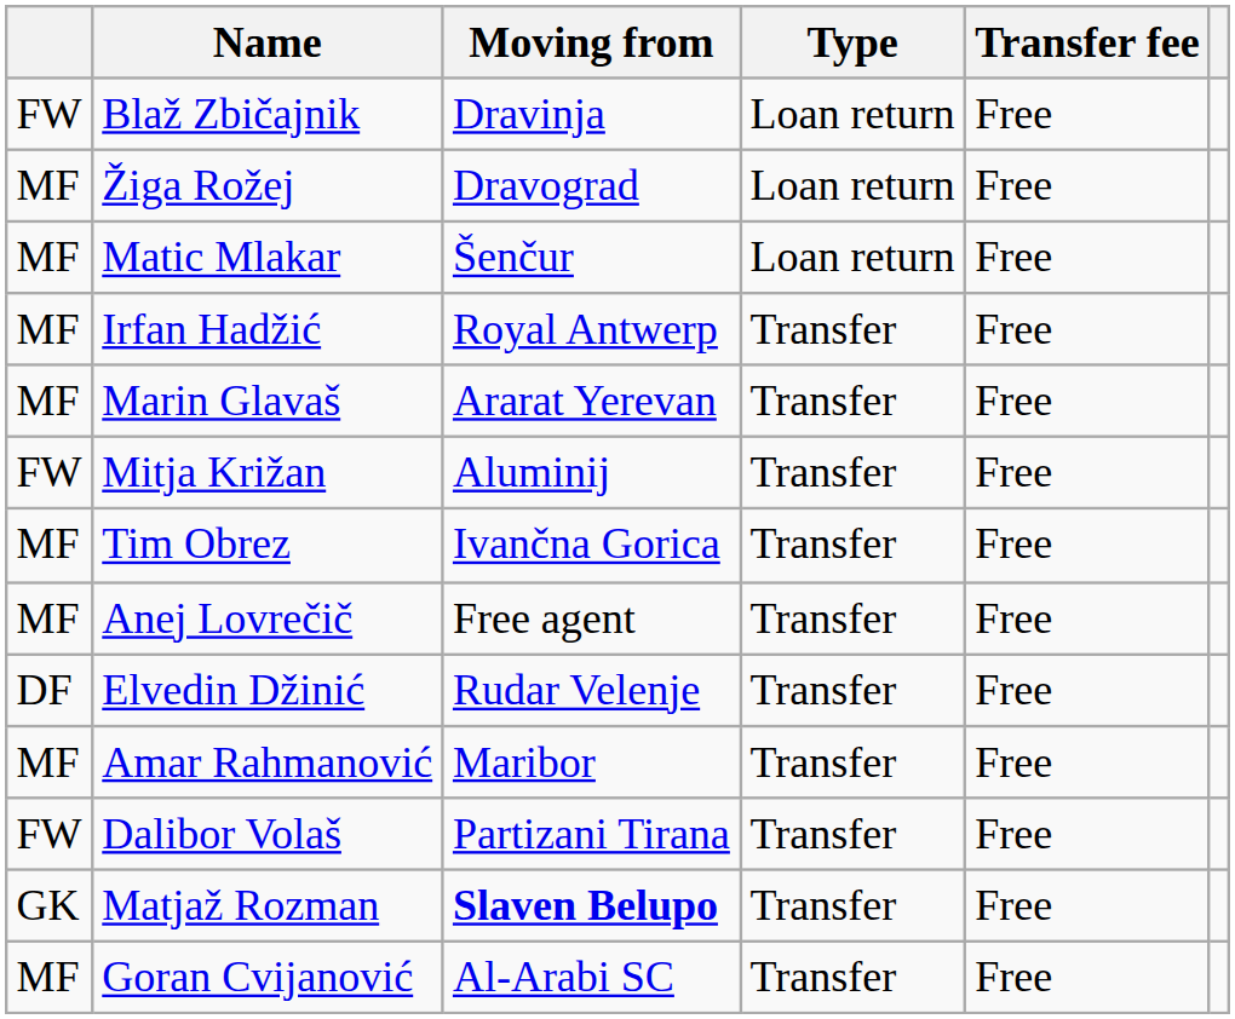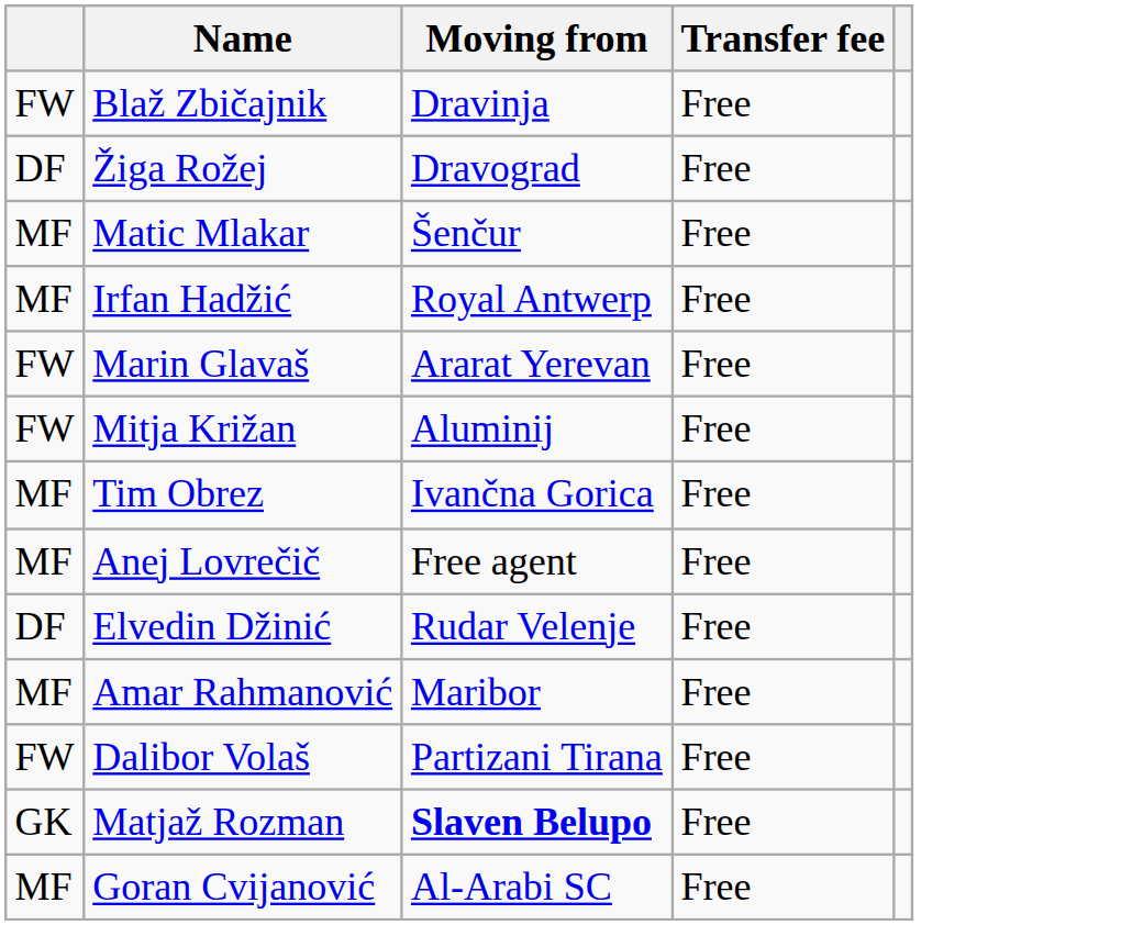 <table class="wikitable sortable" style="font-size:95%;">
 <tr>
 <th></th>
 <th>Name</th>
 <th>Moving from</th>
-<th>Type</th>
 <th>Transfer fee</th>
 <th></th>
 </tr>
 <tr>
 <td>FW</td>
 <td> <a href='#'>Blaž Zbičajnik</a></td>
 <td><a href='#'>Dravinja</a></td>
-<td>Loan return</td>
 <td>Free</td>
 <td></td>
 </tr>
 <tr>
-<td>MF</td>
+<td>DF</td>
 <td> <a href='#'>Žiga Rožej</a></td>
 <td><a href='#'>Dravograd</a></td>
-<td>Loan return</td>
 <td>Free</td>
 <td></td>
 </tr>
 <tr>
 <td>MF</td>
 <td> <a href='#'>Matic Mlakar</a></td>
 <td><a href='#'>Šenčur</a></td>
-<td>Loan return</td>
 <td>Free</td>
 <td></td>
 </tr>
 <tr>
 <td>MF</td>
 <td> <a href='#'>Irfan Hadžić</a></td>
 <td> <a href='#'>Royal Antwerp</a></td>
-<td>Transfer</td>
 <td>Free</td>
 <td></td>
 </tr>
 <tr>
-<td>MF</td>
+<td>FW</td>
 <td> <a href='#'>Marin Glavaš</a></td>
 <td> <a href='#'>Ararat Yerevan</a></td>
-<td>Transfer</td>
 <td>Free</td>
 <td></td>
 </tr>
 <tr>
 <td>FW</td>
 <td> <a href='#'>Mitja Križan</a></td>
 <td><a href='#'>Aluminij</a></td>
-<td>Transfer</td>
 <td>Free</td>
 <td></td>
 </tr>
 <tr>
 <td>MF</td>
 <td> <a href='#'>Tim Obrez</a></td>
 <td><a href='#'>Ivančna Gorica</a></td>
-<td>Transfer</td>
 <td>Free</td>
 <td></td>
 </tr>
 <tr>
 <td>MF</td>
 <td> <a href='#'>Anej Lovrečič</a></td>
 <td>Free agent</td>
-<td>Transfer</td>
 <td>Free</td>
 <td></td>
 </tr>
 <tr>
 <td>DF</td>
 <td> <a href='#'>Elvedin Džinić</a></td>
 <td><a href='#'>Rudar Velenje</a></td>
-<td>Transfer</td>
 <td>Free</td>
 <td></td>
 </tr>
 <tr>
 <td>MF</td>
 <td> <a href='#'>Amar Rahmanović</a></td>
 <td><a href='#'>Maribor</a></td>
-<td>Transfer</td>
 <td>Free</td>
 <td></td>
 </tr>
 <tr>
 <td>FW</td>
 <td> <a href='#'>Dalibor Volaš</a></td>
 <td> <a href='#'>Partizani Tirana</a></td>
-<td>Transfer</td>
 <td>Free</td>
 <td></td>
 </tr>
 <tr>
 <td>GK</td>
 <td> <a href='#'>Matjaž Rozman</a></td>
 <td><strong> <a href='#'>Slaven Belupo</a></strong></td>
-<td>Transfer</td>
 <td>Free</td>
 <td></td>
 </tr>
 <tr>
 <td>MF</td>
 <td> <a href='#'>Goran Cvijanović</a></td>
 <td> <a href='#'>Al-Arabi SC</a></td>
-<td>Transfer</td>
 <td>Free</td>
 <td></td>
 </tr>
 </table>
